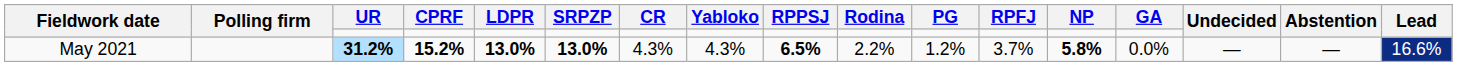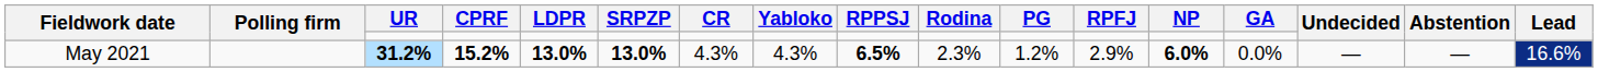 <table class=wikitable style="font-size:95%; line-height:14px; text-align:center">
 <tr>
 <th style=width:200px; rowspan=2>Fieldwork date</th>
 <th style=width:150px; rowspan=2>Polling firm</th>
 <th style="width:60px;"><a href='#'>UR</a></th>
 <th style="width:60px;"><a href='#'>CPRF</a></th>
 <th style="width:60px;"><a href='#'>LDPR</a></th>
 <th style="width:60px;"><a href='#'>SRPZP</a></th>
 <th style="width:60px;"><a href='#'>CR</a></th>
 <th style="width:60px;"><a href='#'>Yabloko</a></th>
 <th style="width:60px;"><a href='#'>RPPSJ</a></th>
 <th style="width:60px;"><a href='#'>Rodina</a></th>
 <th style="width:60px;"><a href='#'>PG</a></th>
 <th style="width:60px;"><a href='#'>RPFJ</a></th>
 <th style="width:60px;"><a href='#'>NP</a></th>
 <th style="width:60px;"><a href='#'>GA</a></th>
 <th style="width:60px;" rowspan="2">Undecided</th>
 <th style="width:60px;" rowspan="2">Abstention</th>
 <th style="width:60px;" rowspan="2">Lead</th>
 </tr>
 <tr>
 <td bgcolor=></td>
 <td bgcolor=></td>
 <td bgcolor=></td>
 <td bgcolor=></td>
 <td bgcolor=></td>
 <td bgcolor=></td>
 <td bgcolor=></td>
 <td bgcolor=></td>
 <td bgcolor=></td>
 <td bgcolor=></td>
 <td bgcolor=></td>
 <td bgcolor=></td>
 </tr>
 <tr>
 <td>May 2021</td>
 <td></td>
 <td style="background:#B3E0FF"><strong>31.2%</strong></td>
 <td><strong>15.2%</strong></td>
 <td><strong>13.0%</strong></td>
 <td><strong>13.0%</strong></td>
 <td>4.3%</td>
 <td>4.3%</td>
 <td><strong>6.5%</strong></td>
-<td>2.2%</td>
+<td>2.3%</td>
 <td>1.2%</td>
-<td>3.7%</td>
-<td><strong>5.8%</strong></td>
+<td>2.9%</td>
+<td><strong>6.0%</strong></td>
 <td>0.0%</td>
 <td>—</td>
 <td>—</td>
 <td style="background:#0C2C84; color:white;">16.6%</td>
 </tr>
 </table>
